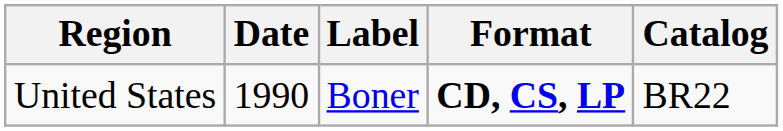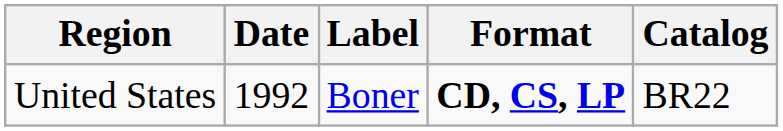 <table class="wikitable">
 <tr>
 <th>Region</th>
 <th>Date</th>
 <th>Label</th>
 <th>Format</th>
 <th>Catalog</th>
 </tr>
 <tr>
 <td>United States</td>
-<td>1990</td>
+<td>1992</td>
 <td><a href='#'>Boner</a></td>
 <td><strong>CD, <a href='#'>CS</a>, <a href='#'>LP</a></strong></td>
 <td>BR22</td>
 </tr>
 </table>
